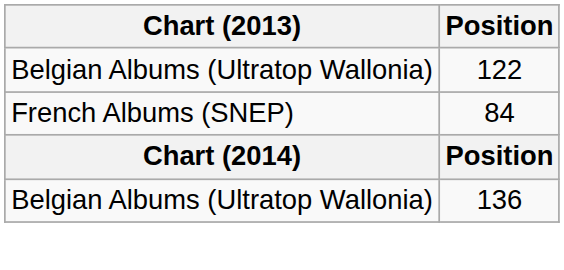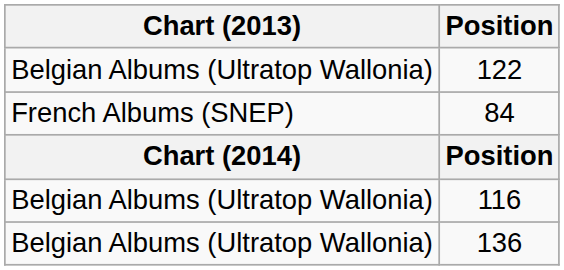 <table class="wikitable">
 <tr>
 <th>Chart (2013)</th>
 <th>Position</th>
 </tr>
 <tr>
 <td>Belgian Albums (Ultratop Wallonia)</td>
 <td style="text-align:center">122</td>
 </tr>
 <tr>
 <td>French Albums (SNEP)</td>
 <td style="text-align:center">84</td>
 </tr>
 <tr>
 <th>Chart (2014)</th>
 <th>Position</th>
 </tr>
 <tr>
 <td>Belgian Albums (Ultratop Wallonia)</td>
+<td style="text-align:center">116</td>
+</tr>
+<tr>
+<td>Belgian Albums (Ultratop Wallonia)</td>
 <td style="text-align:center">136</td>
 </tr>
 </table>
